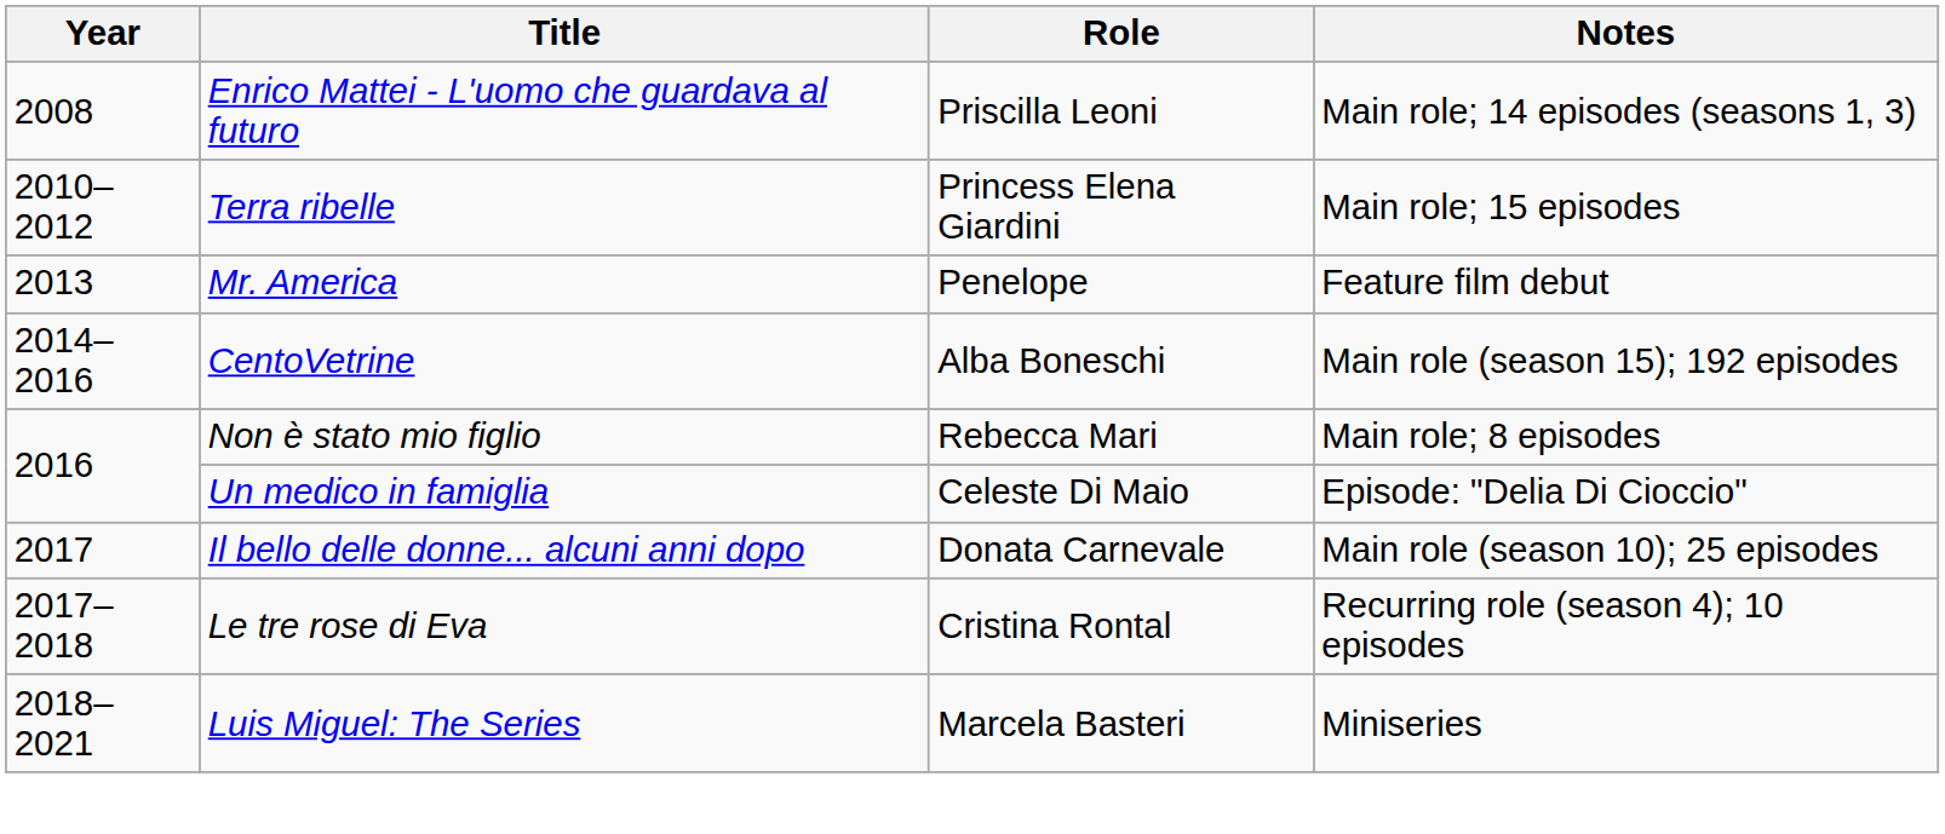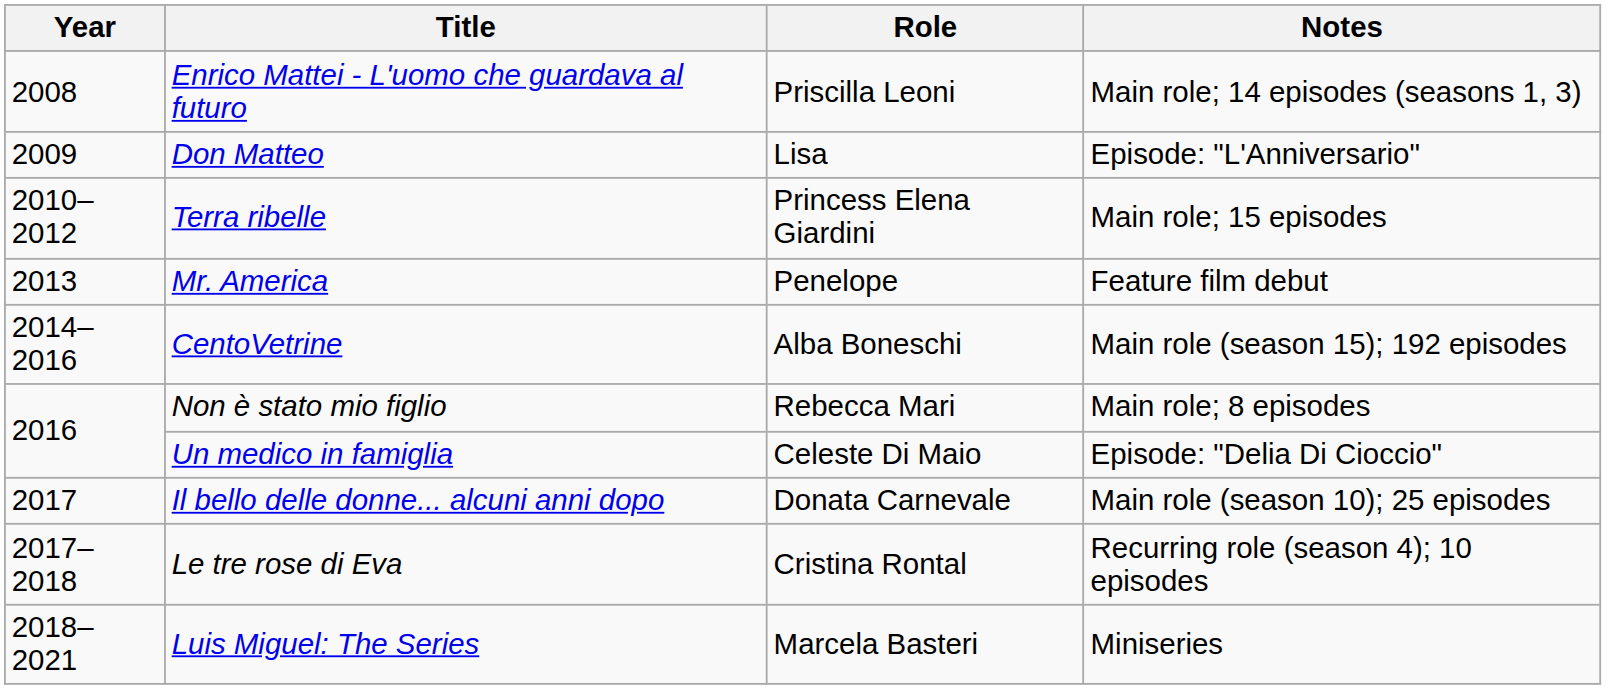 <table class="wikitable">
 <tr>
 <th>Year</th>
 <th>Title</th>
 <th>Role</th>
 <th>Notes</th>
 </tr>
 <tr>
 <td>2008</td>
 <td><em><a href='#'>Enrico Mattei - L'uomo che guardava al futuro</a></em></td>
 <td>Priscilla Leoni</td>
 <td>Main role; 14 episodes (seasons 1, 3)</td>
+</tr>
+<tr>
+<td>2009</td>
+<td><em><a href='#'>Don Matteo</a></em></td>
+<td>Lisa</td>
+<td>Episode: "L'Anniversario"</td>
 </tr>
 <tr>
 <td>2010–2012</td>
 <td><em><a href='#'>Terra ribelle</a></em></td>
 <td>Princess Elena Giardini</td>
 <td>Main role; 15 episodes</td>
 </tr>
 <tr>
 <td>2013</td>
 <td><em><a href='#'>Mr. America</a></em></td>
 <td>Penelope</td>
 <td>Feature film debut</td>
 </tr>
 <tr>
 <td>2014–2016</td>
 <td><em><a href='#'>CentoVetrine</a></em></td>
 <td>Alba Boneschi</td>
 <td>Main role (season 15); 192 episodes</td>
 </tr>
 <tr>
 <td rowspan="2">2016</td>
 <td><em>Non è stato mio figlio</em></td>
 <td>Rebecca Mari</td>
 <td>Main role; 8 episodes</td>
 </tr>
 <tr>
 <td><em><a href='#'>Un medico in famiglia</a></em></td>
 <td>Celeste Di Maio</td>
 <td>Episode: "Delia Di Cioccio"</td>
 </tr>
 <tr>
 <td>2017</td>
 <td><em><a href='#'>Il bello delle donne... alcuni anni dopo</a></em></td>
 <td>Donata Carnevale</td>
 <td>Main role (season 10); 25 episodes</td>
 </tr>
 <tr>
 <td>2017–2018</td>
 <td><em>Le tre rose di Eva</em></td>
 <td>Cristina Rontal</td>
 <td>Recurring role (season 4); 10 episodes</td>
 </tr>
 <tr>
 <td>2018–2021</td>
 <td><em><a href='#'>Luis Miguel: The Series</a></em></td>
 <td>Marcela Basteri</td>
 <td>Miniseries</td>
 </tr>
 </table>
